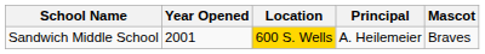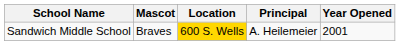 <table class="wikitable">
 <tr>
 <th>School Name</th>
-<th>Year Opened</th>
+<th>Mascot</th>
 <th>Location</th>
 <th>Principal</th>
-<th>Mascot</th>
+<th>Year Opened</th>
 </tr>
 <tr>
 <td>Sandwich Middle School</td>
-<td>2001</td>
+<td>Braves</td>
 <td style="background: gold;">600 S. Wells</td>
 <td>A. Heilemeier</td>
-<td>Braves</td>
+<td>2001</td>
 </tr>
 </table>
